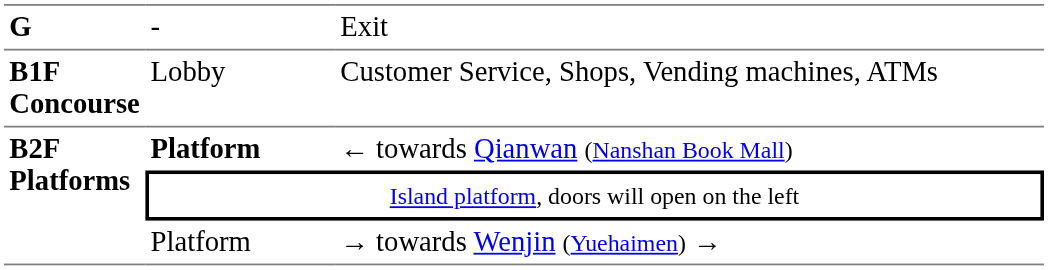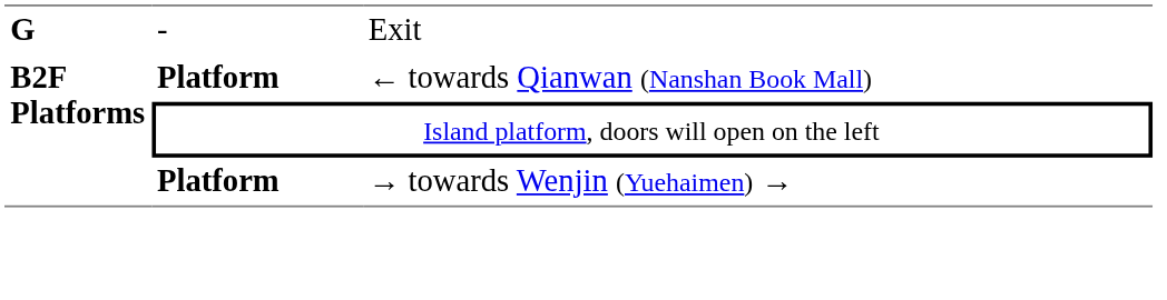 <table table border=0 cellspacing=0 cellpadding=3>
 <tr>
 <td style="border-top:solid 1px gray;" width=50 valign=top><strong>G</strong></td>
 <td style="border-top:solid 1px gray;" width=100 valign=top>-</td>
 <td style="border-top:solid 1px gray;" width=390 valign=top>Exit</td>
-</tr>
-<tr>
-<td style="border-bottom:solid 1px gray; border-top:solid 1px gray;" valign=top width=50><strong>B1F<br>Concourse</strong></td>
-<td style="border-bottom:solid 1px gray; border-top:solid 1px gray;" valign=top width=100>Lobby</td>
-<td style="border-bottom:solid 1px gray; border-top:solid 1px gray;" valign=top width=390>Customer Service, Shops, Vending machines, ATMs</td>
 </tr>
 <tr>
 <td style="border-bottom:solid 1px gray;" rowspan="3" valign=top><strong>B2F<br>Platforms</strong></td>
 <td><strong>Platform</strong></td>
 <td>←  towards <a href='#'>Qianwan</a> <small>(<a href='#'>Nanshan Book Mall</a>)</small></td>
 </tr>
 <tr>
 <td style="border-right:solid 2px black;border-left:solid 2px black;border-top:solid 2px black;border-bottom:solid 2px black;text-align:center;" colspan=2><small><a href='#'>Island platform</a>, doors will open on the left</small></td>
 </tr>
 <tr>
-<td style="border-bottom:solid 1px gray;">Platform</td>
+<td style="border-bottom:solid 1px gray;"><strong>Platform</strong></td>
 <td style="border-bottom:solid 1px gray;"><span>→</span>  towards <a href='#'>Wenjin</a> <small>(<a href='#'>Yuehaimen</a>)</small> →</td>
 </tr>
 </table>
